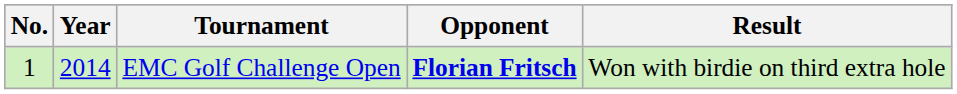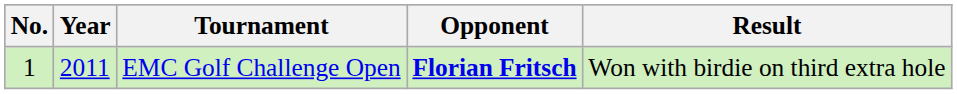 <table class="wikitable" style="font-size:95%;">
 <tr>
 <th>No.</th>
 <th>Year</th>
 <th>Tournament</th>
 <th>Opponent</th>
 <th>Result</th>
 </tr>
 <tr style="background:#D0F0C0;">
 <td align=center>1</td>
-<td><a href='#'>2014</a></td>
+<td><a href='#'>2011</a></td>
 <td><a href='#'>EMC Golf Challenge Open</a></td>
 <td><strong> <a href='#'>Florian Fritsch</a></strong></td>
 <td>Won with birdie on third extra hole</td>
 </tr>
 </table>
